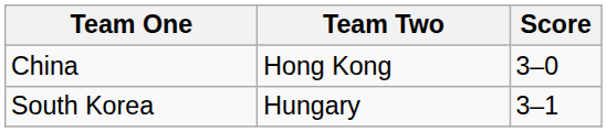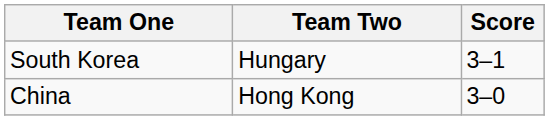 <table class="wikitable">
 <tr>
 <th width=150>Team One</th>
 <th width=150>Team Two</th>
 <th width=50>Score</th>
 </tr>
 <tr>
+<td>South Korea</td>
+<td>Hungary</td>
+<td>3–1</td>
+</tr>
+<tr>
 <td>China</td>
 <td>Hong Kong</td>
 <td>3–0</td>
 </tr>
-<tr>
-<td>South Korea</td>
-<td>Hungary</td>
-<td>3–1</td>
-</tr>
 </table>
